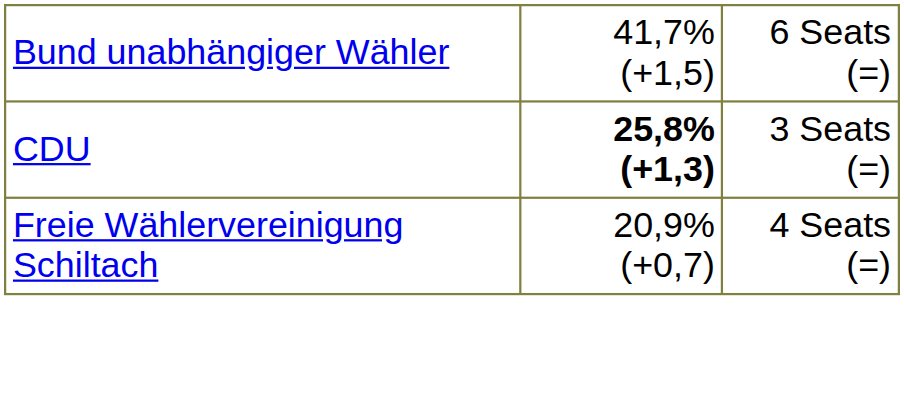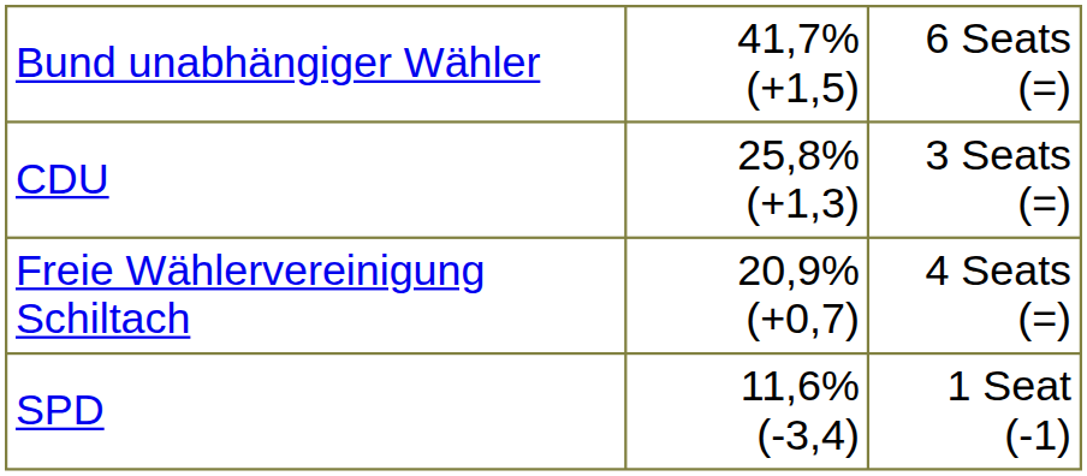 <table cellpadding="3" style="width:400px; background:#808040; border-spacing:1px;">
 <tr align="right" bgcolor="#ffffff" |>
 <td align="left"><a href='#'>Bund unabhängiger Wähler</a></td>
 <td>41,7% (+1,5)</td>
 <td>6 Seats (=)</td>
 </tr>
 <tr align="right" bgcolor="#ffffff" |>
 <td align="left"><a href='#'>CDU</a></td>
-<td><strong>25,8% (+1,3)</strong></td>
+<td>25,8% (+1,3)</td>
 <td>3 Seats (=)</td>
 </tr>
 <tr align="right" bgcolor="#ffffff" |>
 <td align="left"><a href='#'>Freie Wählervereinigung Schiltach</a></td>
 <td>20,9% (+0,7)</td>
 <td>4 Seats (=)</td>
 </tr>
+<tr align="right" bgcolor="#ffffff" |>
+<td align="left"><a href='#'>SPD</a></td>
+<td>11,6% (-3,4)</td>
+<td>1 Seat (-1)</td>
+</tr>
 </table>
